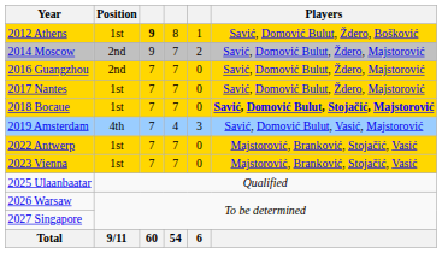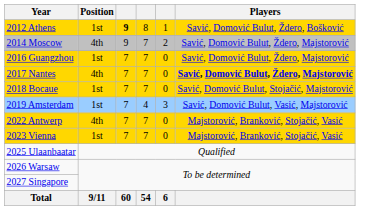 <table class="wikitable" style="text-align: center;">
 <tr>
 <th>Year</th>
 <th>Position</th>
 <th width=25px></th>
 <th width=25px></th>
 <th width=25px></th>
 <th>Players</th>
 </tr>
 <tr bgcolor="#FFD700">
 <td style="text-align: left;"> <a href='#'>2012 Athens</a></td>
 <td>1st </td>
 <td><strong>9</strong></td>
 <td>8</td>
 <td>1</td>
 <td><a href='#'>Savić</a>, <a href='#'>Domović Bulut</a>, <a href='#'>Ždero</a>, <a href='#'>Bošković</a></td>
 </tr>
 <tr bgcolor="silver">
 <td style="text-align: left;"> <a href='#'>2014 Moscow</a></td>
-<td>2nd </td>
+<td>4th</td>
 <td>9</td>
 <td>7</td>
 <td>2</td>
 <td><a href='#'>Savić</a>, <a href='#'>Domović Bulut</a>, <a href='#'>Ždero</a>, <a href='#'>Majstorović</a></td>
 </tr>
 <tr bgcolor="gold">
 <td style="text-align: left;"> <a href='#'>2016 Guangzhou</a></td>
-<td>2nd </td>
+<td>1st </td>
 <td>7</td>
 <td>7</td>
 <td>0</td>
 <td><a href='#'>Savić</a>, <a href='#'>Domović Bulut</a>, <a href='#'>Ždero</a>, <a href='#'>Majstorović</a></td>
 </tr>
 <tr bgcolor="gold">
 <td style="text-align: left;"> <a href='#'>2017 Nantes</a></td>
-<td>1st </td>
+<td>4th</td>
 <td>7</td>
 <td>7</td>
 <td>0</td>
-<td><a href='#'>Savić</a>, <a href='#'>Domović Bulut</a>, <a href='#'>Ždero</a>, <a href='#'>Majstorović</a></td>
+<td><strong><a href='#'>Savić</a>, <a href='#'>Domović Bulut</a>, <a href='#'>Ždero</a>, <a href='#'>Majstorović</a></strong></td>
 </tr>
 <tr bgcolor="gold">
 <td style="text-align: left;"> <a href='#'>2018 Bocaue</a></td>
 <td>1st </td>
 <td>7</td>
 <td>7</td>
 <td>0</td>
-<td><strong><a href='#'>Savić</a>, <a href='#'>Domović Bulut</a>, <a href='#'>Stojačić</a>, <a href='#'>Majstorović</a></strong></td>
+<td><a href='#'>Savić</a>, <a href='#'>Domović Bulut</a>, <a href='#'>Stojačić</a>, <a href='#'>Majstorović</a></td>
 </tr>
 <tr style="background:#9acdff;">
 <td style="text-align: left;"> <a href='#'>2019 Amsterdam</a></td>
-<td>4th</td>
+<td>1st </td>
 <td>7</td>
 <td>4</td>
 <td>3</td>
 <td><a href='#'>Savić</a>, <a href='#'>Domović Bulut</a>, <a href='#'>Vasić</a>, <a href='#'>Majstorović</a></td>
 </tr>
 <tr bgcolor="gold">
 <td style="text-align: left;"> <a href='#'>2022 Antwerp</a></td>
-<td>1st </td>
+<td>4th</td>
 <td>7</td>
 <td>7</td>
 <td>0</td>
 <td><a href='#'>Majstorović</a>, <a href='#'>Branković</a>, <a href='#'>Stojačić</a>, <a href='#'>Vasić</a></td>
 </tr>
 <tr bgcolor="gold">
 <td style="text-align:left;"> <a href='#'>2023 Vienna</a></td>
 <td>1st </td>
 <td>7</td>
 <td>7</td>
 <td>0</td>
 <td><a href='#'>Majstorović</a>, <a href='#'>Branković</a>, <a href='#'>Stojačić</a>, <a href='#'>Vasić</a></td>
 </tr>
 <tr>
 <td style="text-align:left;"> <a href='#'>2025 Ulaanbaatar</a></td>
 <td colspan=5><em>Qualified</em></td>
 </tr>
 <tr>
 <td style="text-align:left;"> <a href='#'>2026 Warsaw</a></td>
 <td colspan=5 rowspan=2><em>To be determined</em></td>
 </tr>
 <tr>
 <td style="text-align:left;"> <a href='#'>2027 Singapore</a></td>
 </tr>
 <tr>
 <th>Total</th>
 <th>9/11</th>
 <th>60</th>
 <th>54</th>
 <th>6</th>
 <th></th>
 </tr>
 </table>
